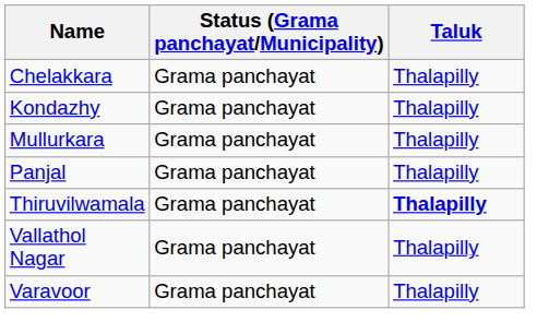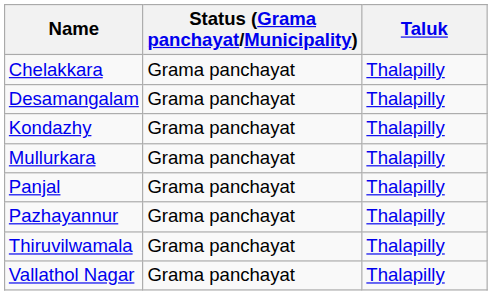 <table class="wikitable sortable static-row-numbers static-row-header-hash">
 <tr>
 <th width="100px">Name</th>
 <th width="130px">Status (<a href='#'>Grama panchayat</a>/<a href='#'>Municipality</a>)</th>
 <th width="100px"><a href='#'>Taluk</a></th>
 </tr>
 <tr>
 <td><a href='#'>Chelakkara</a></td>
+<td>Grama panchayat</td>
+<td><a href='#'>Thalapilly</a></td>
+</tr>
+<tr>
+<td><a href='#'>Desamangalam</a></td>
 <td>Grama panchayat</td>
 <td><a href='#'>Thalapilly</a></td>
 </tr>
 <tr>
 <td><a href='#'>Kondazhy</a></td>
 <td>Grama panchayat</td>
 <td><a href='#'>Thalapilly</a></td>
 </tr>
 <tr>
 <td><a href='#'>Mullurkara</a></td>
 <td>Grama panchayat</td>
 <td><a href='#'>Thalapilly</a></td>
 </tr>
 <tr>
 <td><a href='#'>Panjal</a></td>
 <td>Grama panchayat</td>
 <td><a href='#'>Thalapilly</a></td>
 </tr>
 <tr>
+<td><a href='#'>Pazhayannur</a></td>
+<td>Grama panchayat</td>
+<td><a href='#'>Thalapilly</a></td>
+</tr>
+<tr>
 <td><a href='#'>Thiruvilwamala</a></td>
 <td>Grama panchayat</td>
-<td><strong><a href='#'>Thalapilly</a></strong></td>
+<td><a href='#'>Thalapilly</a></td>
 </tr>
 <tr>
 <td><a href='#'>Vallathol Nagar</a></td>
 <td>Grama panchayat</td>
 <td><a href='#'>Thalapilly</a></td>
 </tr>
-<tr>
-<td><a href='#'>Varavoor</a></td>
-<td>Grama panchayat</td>
-<td><a href='#'>Thalapilly</a></td>
-</tr>
 </table>
